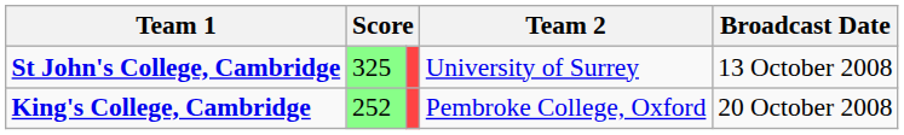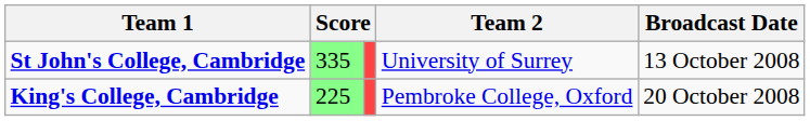 <table class="wikitable" border="1">
 <tr>
 <th>Team 1</th>
 <th colspan=2>Score</th>
 <th>Team 2</th>
 <th>Broadcast Date</th>
 </tr>
 <tr>
 <td><strong><a href='#'>St John's College, Cambridge</a></strong></td>
-<td style="background:#88ff88">325</td>
+<td style="background:#88ff88">335</td>
 <td style="background:#ff4444"></td>
 <td><a href='#'>University of Surrey</a></td>
 <td>13 October 2008</td>
 </tr>
 <tr>
 <td><strong><a href='#'>King's College, Cambridge</a></strong></td>
-<td style="background:#88ff88">252</td>
+<td style="background:#88ff88">225</td>
 <td style="background:#ff4444"></td>
 <td><a href='#'>Pembroke College, Oxford</a></td>
 <td>20 October 2008</td>
 </tr>
 </table>
